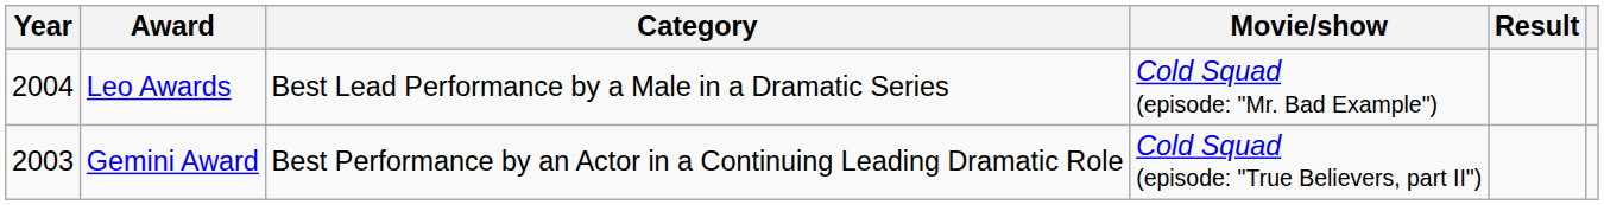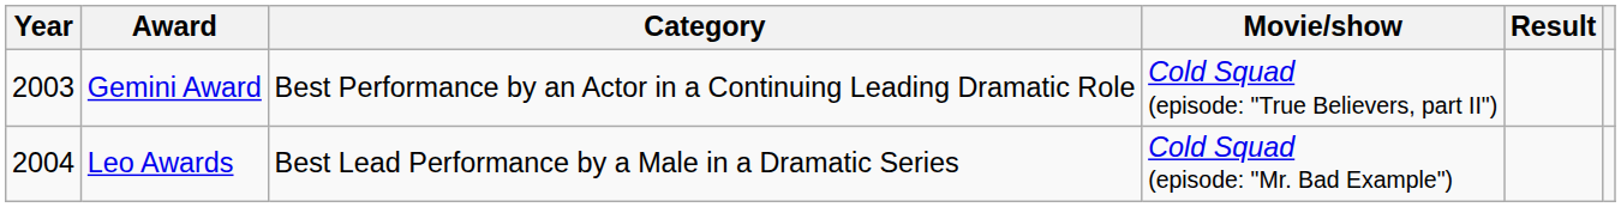 <table class="wikitable">
 <tr>
 <th>Year</th>
 <th>Award</th>
 <th>Category</th>
 <th>Movie/show</th>
 <th>Result</th>
 <th class="unsortable"></th>
 </tr>
 <tr>
+<td>2003</td>
+<td><a href='#'>Gemini Award</a></td>
+<td>Best Performance by an Actor in a Continuing Leading Dramatic Role</td>
+<td><em><a href='#'>Cold Squad</a></em><br><small>(episode: "True Believers, part II")</small></td>
+<td></td>
+<td style="text-align:center;"></td>
+</tr>
+<tr>
 <td>2004</td>
 <td><a href='#'>Leo Awards</a></td>
 <td>Best Lead Performance by a Male in a Dramatic Series</td>
 <td><em><a href='#'>Cold Squad</a></em><br><small>(episode: "Mr. Bad Example")</small></td>
 <td></td>
 <td style="text-align:center;"></td>
 </tr>
-<tr>
-<td>2003</td>
-<td><a href='#'>Gemini Award</a></td>
-<td>Best Performance by an Actor in a Continuing Leading Dramatic Role</td>
-<td><em><a href='#'>Cold Squad</a></em><br><small>(episode: "True Believers, part II")</small></td>
-<td></td>
-<td style="text-align:center;"></td>
-</tr>
 </table>
